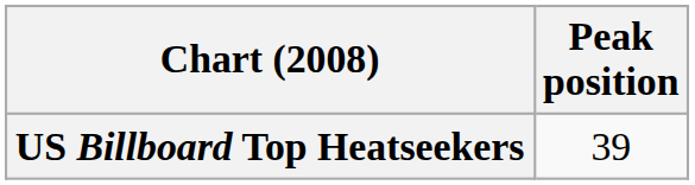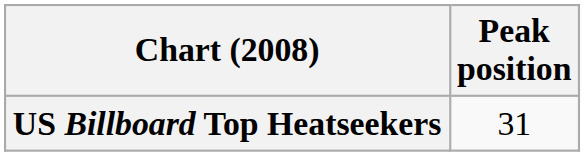 <table class="wikitable plainrowheaders">
 <tr>
 <th scope="col">Chart (2008)</th>
 <th scope="col">Peak<br>position</th>
 </tr>
 <tr>
 <th scope="row">US <em>Billboard</em> Top Heatseekers</th>
-<td style="text-align:center;">39</td>
+<td style="text-align:center;">31</td>
 </tr>
 </table>
